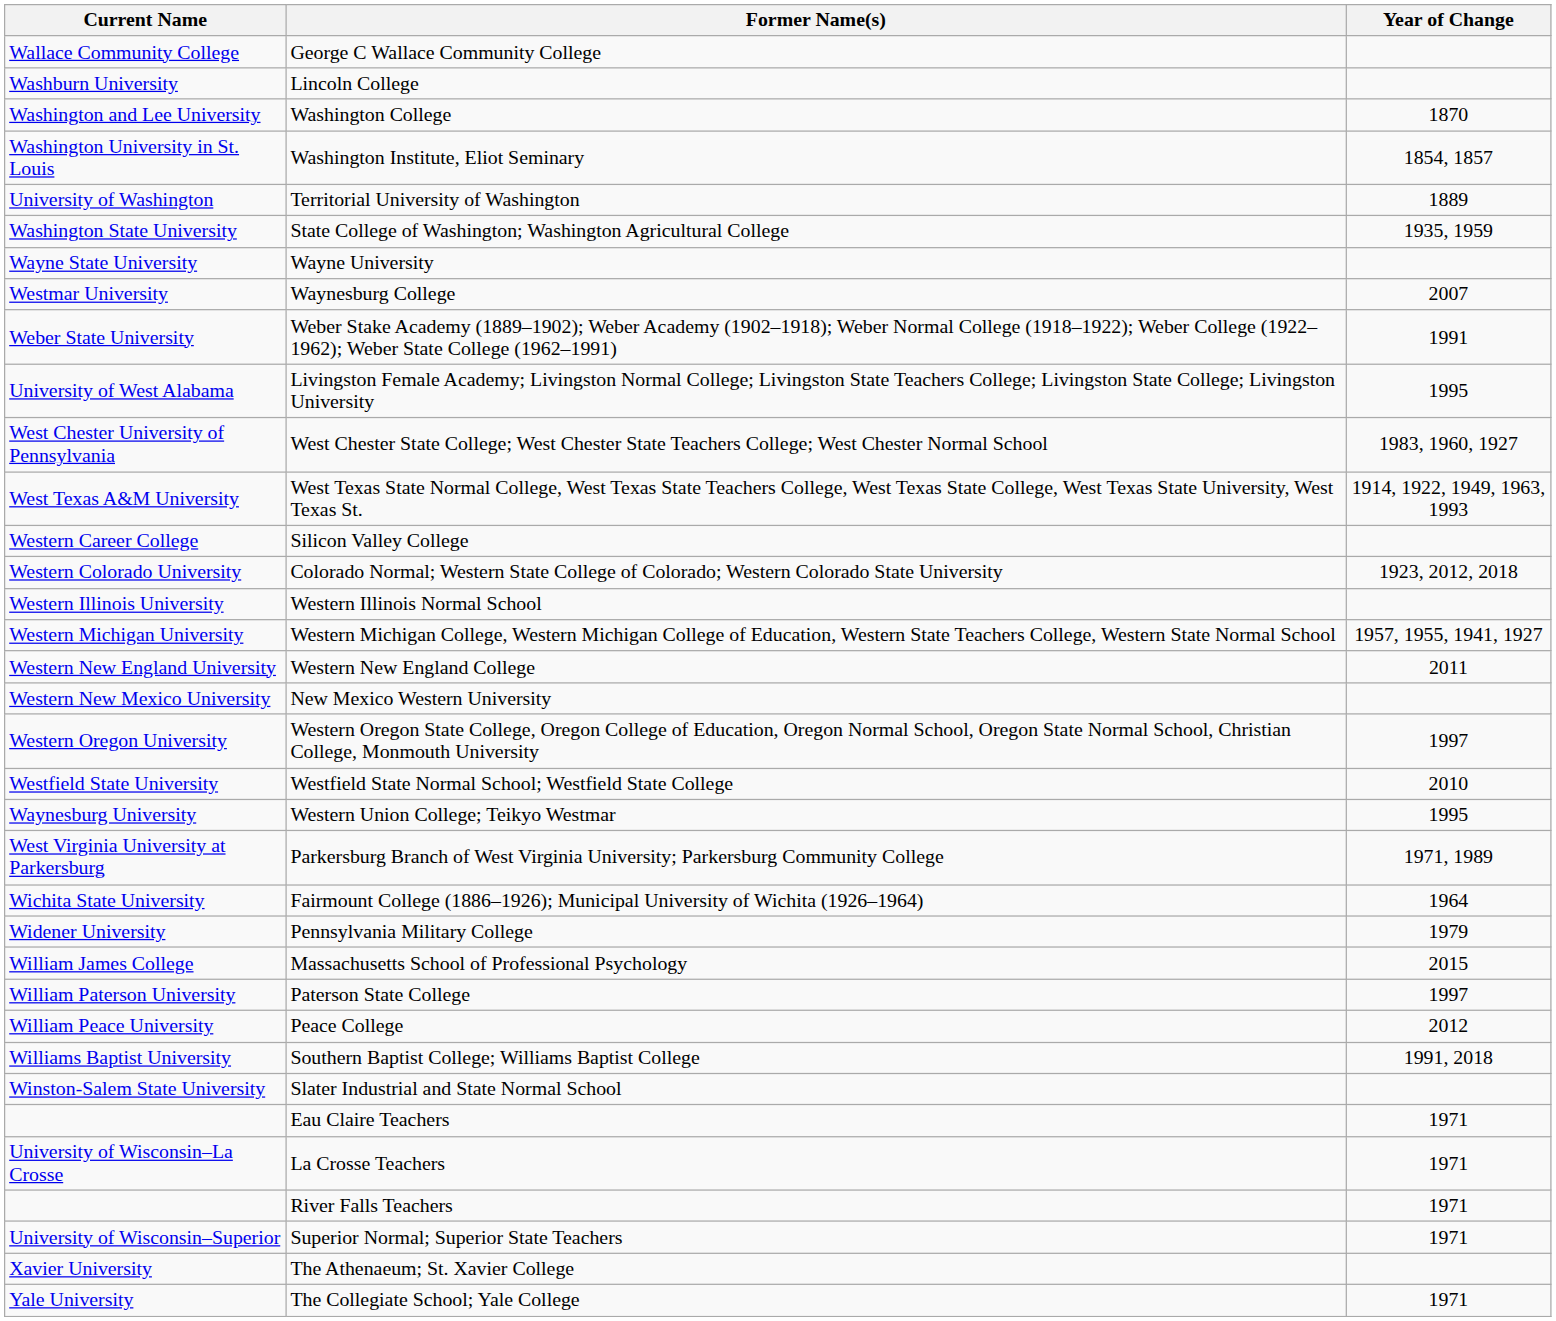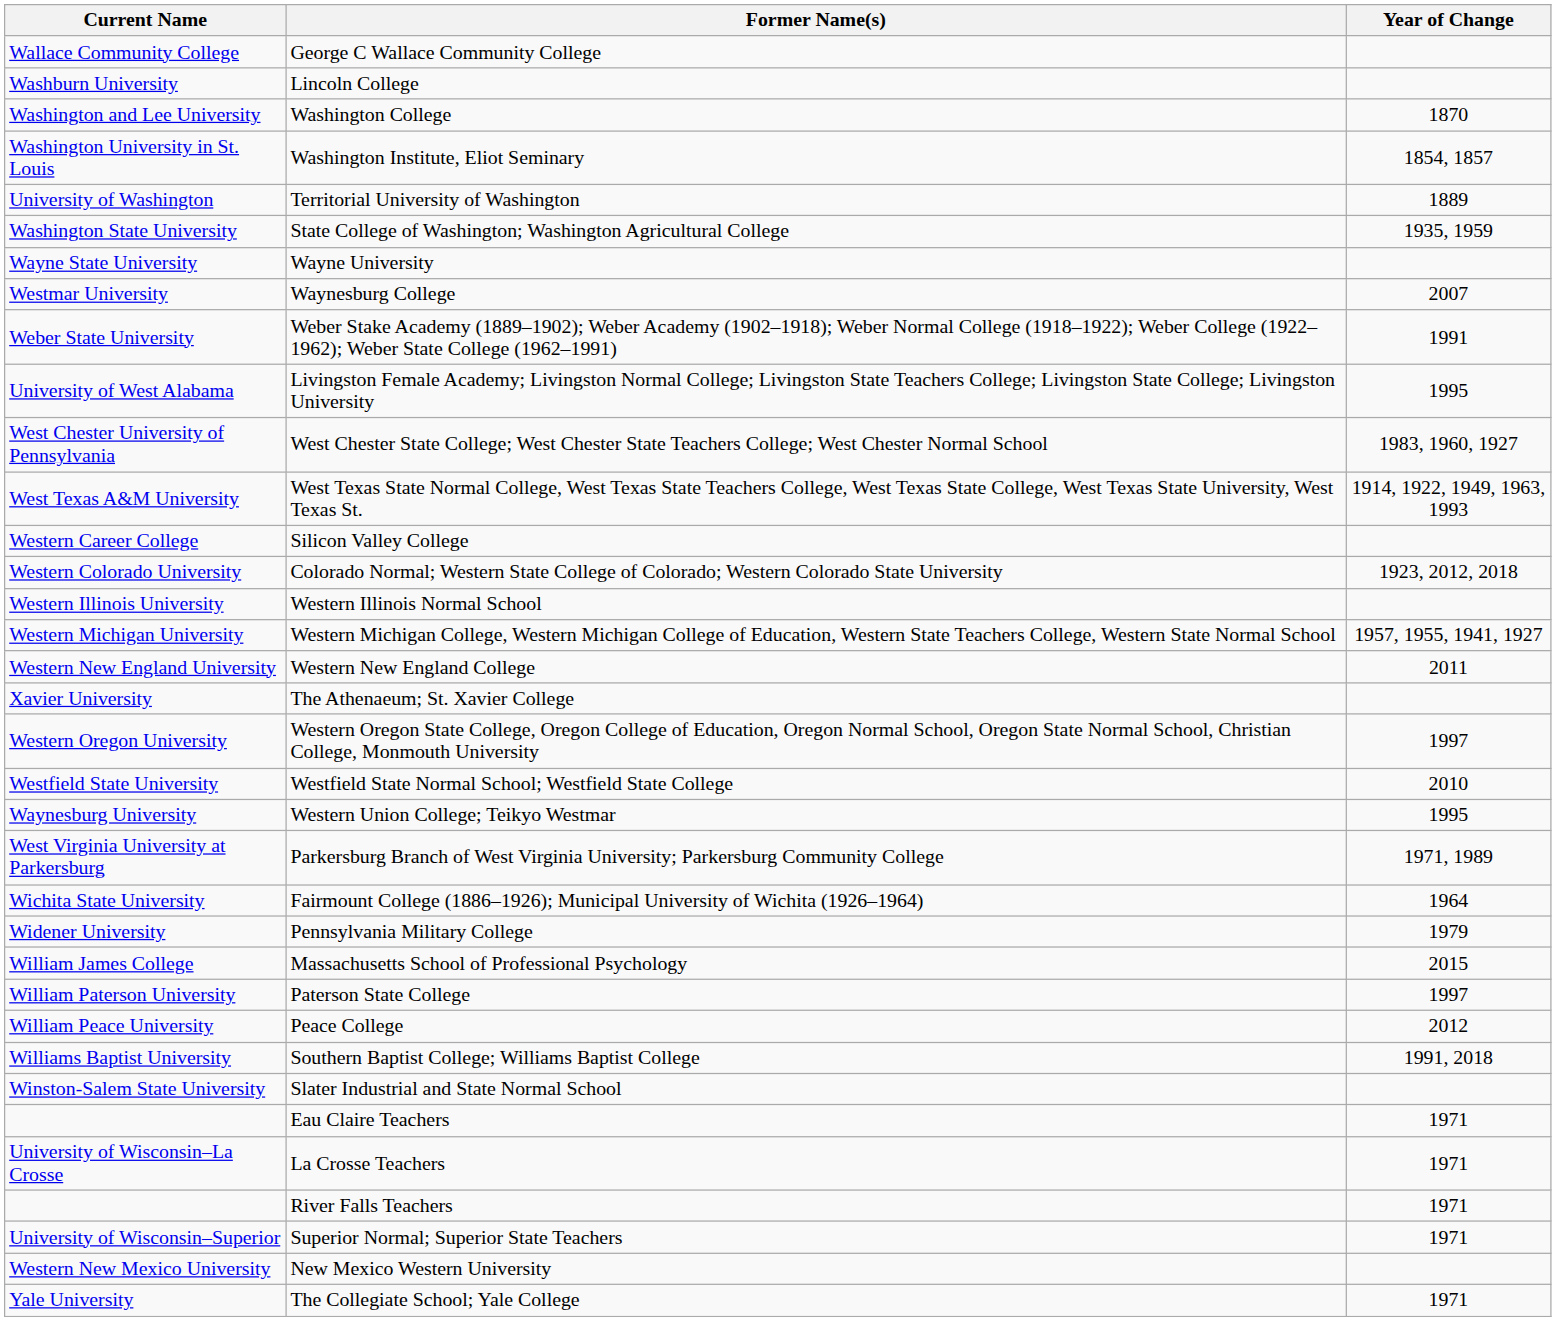 <table class="wikitable sortable">
 <tr>
 <th>Current Name</th>
 <th>Former Name(s)</th>
 <th>Year of Change</th>
 </tr>
 <tr>
 <td><a href='#'>Wallace Community College</a></td>
 <td>George C Wallace Community College</td>
 <td></td>
 </tr>
 <tr>
 <td><a href='#'>Washburn University</a></td>
 <td>Lincoln College</td>
 <td align="center"></td>
 </tr>
 <tr>
 <td><a href='#'>Washington and Lee University</a></td>
 <td>Washington College</td>
 <td align="center">1870</td>
 </tr>
 <tr>
 <td><a href='#'>Washington University in St. Louis</a></td>
 <td>Washington Institute, Eliot Seminary</td>
 <td align="center">1854, 1857</td>
 </tr>
 <tr>
 <td><a href='#'>University of Washington</a></td>
 <td>Territorial University of Washington</td>
 <td align="center">1889</td>
 </tr>
 <tr>
 <td><a href='#'>Washington State University</a></td>
 <td>State College of Washington; Washington Agricultural College</td>
 <td align="center">1935, 1959</td>
 </tr>
 <tr>
 <td><a href='#'>Wayne State University</a></td>
 <td>Wayne University</td>
 <td></td>
 </tr>
 <tr>
 <td><a href='#'>Westmar University</a></td>
 <td>Waynesburg College</td>
 <td align="center">2007</td>
 </tr>
 <tr>
 <td><a href='#'>Weber State University</a></td>
 <td>Weber Stake Academy (1889–1902); Weber Academy (1902–1918); Weber Normal College (1918–1922); Weber College (1922–1962); Weber State College (1962–1991)</td>
 <td align="center">1991</td>
 </tr>
 <tr>
 <td><a href='#'>University of West Alabama</a></td>
 <td>Livingston Female Academy; Livingston Normal College; Livingston State Teachers College; Livingston State College; Livingston University</td>
 <td align="center">1995</td>
 </tr>
 <tr>
 <td><a href='#'>West Chester University of Pennsylvania</a></td>
 <td>West Chester State College; West Chester State Teachers College; West Chester Normal School</td>
 <td align="center">1983, 1960, 1927</td>
 </tr>
 <tr>
 <td><a href='#'>West Texas A&M University</a></td>
 <td>West Texas State Normal College, West Texas State Teachers College, West Texas State College, West Texas State University, West Texas St.</td>
 <td align="center">1914, 1922, 1949, 1963, 1993</td>
 </tr>
 <tr>
 <td><a href='#'>Western Career College</a></td>
 <td>Silicon Valley College</td>
 <td></td>
 </tr>
 <tr>
 <td><a href='#'>Western Colorado University</a></td>
 <td>Colorado Normal; Western State College of Colorado; Western Colorado State University</td>
 <td align="center">1923, 2012, 2018</td>
 </tr>
 <tr>
 <td><a href='#'>Western Illinois University</a></td>
 <td>Western Illinois Normal School</td>
 <td></td>
 </tr>
 <tr>
 <td><a href='#'>Western Michigan University</a></td>
 <td>Western Michigan College, Western Michigan College of Education, Western State Teachers College, Western State Normal School</td>
 <td align="center">1957, 1955, 1941, 1927</td>
 </tr>
 <tr>
 <td><a href='#'>Western New England University</a></td>
 <td>Western New England College</td>
 <td align="center">2011</td>
 </tr>
 <tr>
-<td><a href='#'>Western New Mexico University</a></td>
-<td>New Mexico Western University</td>
-<td align="center"></td>
+<td><a href='#'>Xavier University</a></td>
+<td>The Athenaeum; St. Xavier College</td>
+<td></td>
 </tr>
 <tr>
 <td><a href='#'>Western Oregon University</a></td>
 <td>Western Oregon State College, Oregon College of Education, Oregon Normal School, Oregon State Normal School, Christian College, Monmouth University</td>
 <td align="center">1997</td>
 </tr>
 <tr>
 <td><a href='#'>Westfield State University</a></td>
 <td>Westfield State Normal School; Westfield State College</td>
 <td align="center">2010</td>
 </tr>
 <tr>
 <td><a href='#'>Waynesburg University</a></td>
 <td>Western Union College; Teikyo Westmar</td>
 <td align="center">1995</td>
 </tr>
 <tr>
 <td><a href='#'>West Virginia University at Parkersburg</a></td>
 <td>Parkersburg Branch of West Virginia University; Parkersburg Community College</td>
 <td align="center">1971, 1989</td>
 </tr>
 <tr>
 <td><a href='#'>Wichita State University</a></td>
 <td>Fairmount College (1886–1926); Municipal University of Wichita (1926–1964)</td>
 <td align="center">1964</td>
 </tr>
 <tr>
 <td><a href='#'>Widener University</a></td>
 <td>Pennsylvania Military College</td>
 <td align="center">1979</td>
 </tr>
 <tr>
 <td><a href='#'>William James College</a></td>
 <td>Massachusetts School of Professional Psychology</td>
 <td align="center">2015</td>
 </tr>
 <tr>
 <td><a href='#'>William Paterson University</a></td>
 <td>Paterson State College</td>
 <td align="center">1997</td>
 </tr>
 <tr>
 <td><a href='#'>William Peace University</a></td>
 <td>Peace College</td>
 <td align="center">2012</td>
 </tr>
 <tr>
 <td><a href='#'>Williams Baptist University</a></td>
 <td>Southern Baptist College; Williams Baptist College</td>
 <td align="center">1991, 2018</td>
 </tr>
 <tr>
 <td><a href='#'>Winston-Salem State University</a></td>
 <td>Slater Industrial and State Normal School</td>
 <td></td>
 </tr>
 <tr>
 <td></td>
 <td>Eau Claire Teachers</td>
 <td align="center">1971</td>
 </tr>
 <tr>
 <td><a href='#'>University of Wisconsin–La Crosse</a></td>
 <td>La Crosse Teachers</td>
 <td align="center">1971</td>
 </tr>
 <tr>
 <td></td>
 <td>River Falls Teachers</td>
 <td align="center">1971</td>
 </tr>
 <tr>
 <td><a href='#'>University of Wisconsin–Superior</a></td>
 <td>Superior Normal; Superior State Teachers</td>
 <td align="center">1971</td>
 </tr>
 <tr>
-<td><a href='#'>Xavier University</a></td>
-<td>The Athenaeum; St. Xavier College</td>
-<td></td>
+<td><a href='#'>Western New Mexico University</a></td>
+<td>New Mexico Western University</td>
+<td align="center"></td>
 </tr>
 <tr>
 <td><a href='#'>Yale University</a></td>
 <td>The Collegiate School; Yale College</td>
 <td align="center">1971</td>
 </tr>
 </table>
